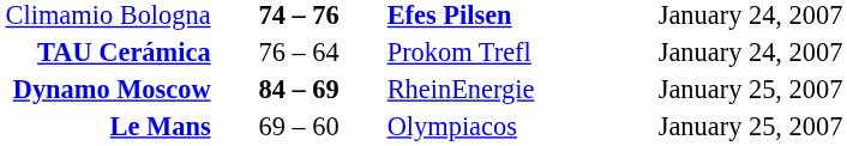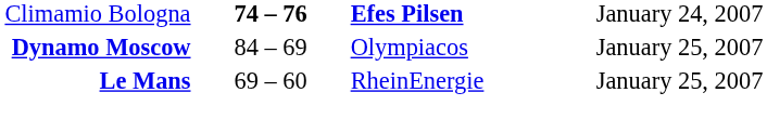 <table style="text-align:center">
 <tr>
 <th width=160></th>
 <th width=100></th>
 <th width=160></th>
 <th width=200></th>
 </tr>
 <tr>
 <td align=right><a href='#'>Climamio Bologna</a> </td>
 <td><strong>74 – 76</strong></td>
 <td align=left> <strong><a href='#'>Efes Pilsen</a></strong></td>
 <td align=left>January 24, 2007</td>
 </tr>
 <tr>
-<td align=right><strong><a href='#'>TAU Cerámica</a></strong> </td>
-<td>76 – 64</td>
-<td align=left> <a href='#'>Prokom Trefl</a></td>
-<td align=left>January 24, 2007</td>
-</tr>
-<tr>
 <td align=right><strong><a href='#'>Dynamo Moscow</a></strong> </td>
-<td><strong>84 – 69</strong></td>
-<td align=left> <a href='#'>RheinEnergie</a></td>
+<td>84 – 69</td>
+<td align=left> <a href='#'>Olympiacos</a></td>
 <td align=left>January 25, 2007</td>
 </tr>
 <tr>
 <td align=right><strong><a href='#'>Le Mans</a></strong> </td>
 <td>69 – 60</td>
-<td align=left> <a href='#'>Olympiacos</a></td>
+<td align=left> <a href='#'>RheinEnergie</a></td>
 <td align=left>January 25, 2007</td>
 </tr>
 </table>
